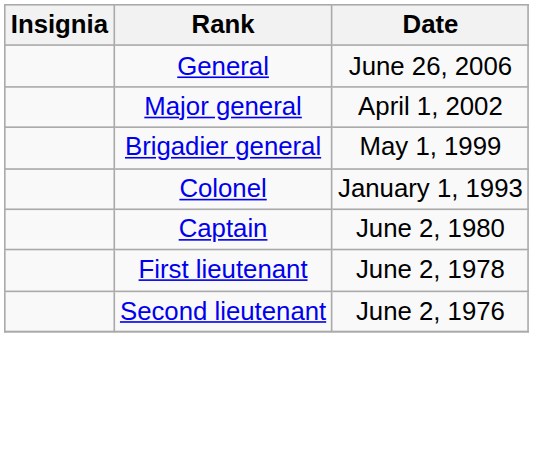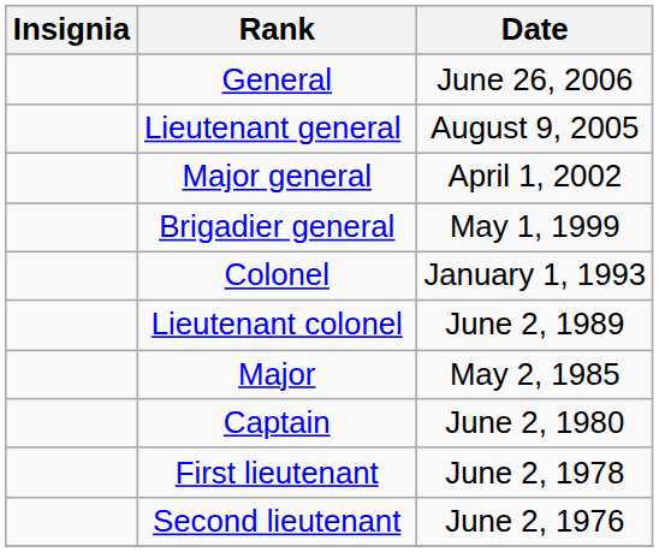 <table class="wikitable">
 <tr>
 <th>Insignia</th>
 <th>Rank</th>
 <th>Date</th>
 </tr>
 <tr style="text-align:center;">
 <td></td>
 <td><a href='#'>General</a></td>
 <td>June 26, 2006</td>
+</tr>
+<tr style="text-align:center;">
+<td></td>
+<td><a href='#'>Lieutenant general</a> </td>
+<td>August 9, 2005</td>
 </tr>
 <tr style="text-align:center;">
 <td></td>
 <td><a href='#'>Major general</a></td>
 <td>April 1, 2002</td>
 </tr>
 <tr style="text-align:center;">
 <td></td>
 <td><a href='#'>Brigadier general</a></td>
 <td>May 1, 1999</td>
 </tr>
 <tr style="text-align:center;">
 <td></td>
 <td><a href='#'>Colonel</a></td>
 <td>January 1, 1993</td>
+</tr>
+<tr style="text-align:center;">
+<td></td>
+<td><a href='#'>Lieutenant colonel</a></td>
+<td>June 2, 1989</td>
+</tr>
+<tr style="text-align:center;">
+<td></td>
+<td><a href='#'>Major</a></td>
+<td>May 2, 1985</td>
 </tr>
 <tr style="text-align:center;">
 <td></td>
 <td><a href='#'>Captain</a></td>
 <td>June 2, 1980</td>
 </tr>
 <tr style="text-align:center;">
 <td></td>
 <td><a href='#'>First lieutenant</a></td>
 <td>June 2, 1978</td>
 </tr>
 <tr style="text-align:center;">
 <td></td>
 <td><a href='#'>Second lieutenant</a></td>
 <td>June 2, 1976</td>
 </tr>
 <tr>
 </tr>
 </table>
